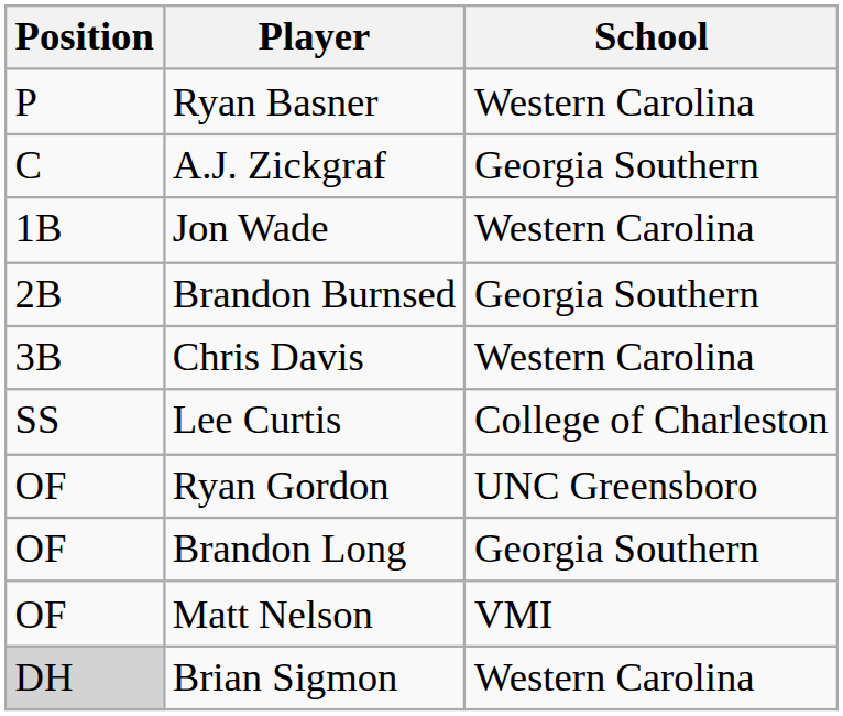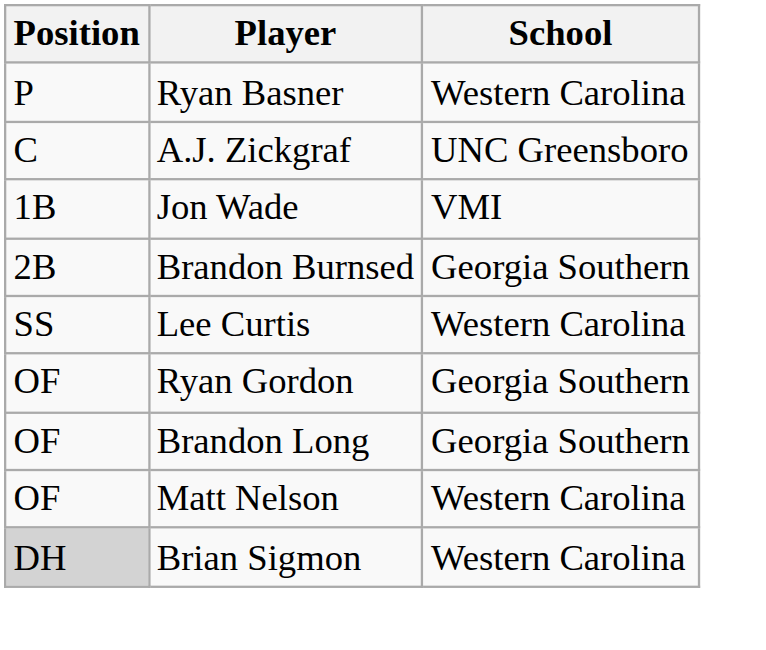 <table class="wikitable">
 <tr>
 <th>Position</th>
 <th>Player</th>
 <th>School</th>
 </tr>
 <tr>
 <td>P</td>
 <td>Ryan Basner</td>
 <td>Western Carolina</td>
 </tr>
 <tr>
 <td>C</td>
 <td>A.J. Zickgraf</td>
-<td>Georgia Southern</td>
+<td>UNC Greensboro</td>
 </tr>
 <tr>
 <td>1B</td>
 <td>Jon Wade</td>
-<td>Western Carolina</td>
+<td>VMI</td>
 </tr>
 <tr>
 <td>2B</td>
 <td>Brandon Burnsed</td>
 <td>Georgia Southern</td>
 </tr>
 <tr>
-<td>3B</td>
-<td>Chris Davis</td>
-<td>Western Carolina</td>
-</tr>
-<tr>
 <td>SS</td>
 <td>Lee Curtis</td>
-<td>College of Charleston</td>
+<td>Western Carolina</td>
 </tr>
 <tr>
 <td>OF</td>
 <td>Ryan Gordon</td>
-<td>UNC Greensboro</td>
+<td>Georgia Southern</td>
 </tr>
 <tr>
 <td>OF</td>
 <td>Brandon Long</td>
 <td>Georgia Southern</td>
 </tr>
 <tr>
 <td>OF</td>
 <td>Matt Nelson</td>
-<td>VMI</td>
+<td>Western Carolina</td>
 </tr>
 <tr>
 <td style="background: lightgrey;">DH</td>
 <td>Brian Sigmon</td>
 <td>Western Carolina</td>
 </tr>
 </table>
